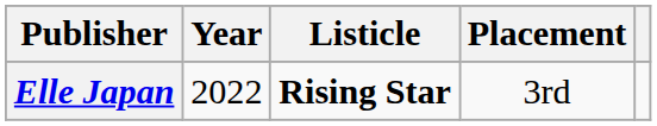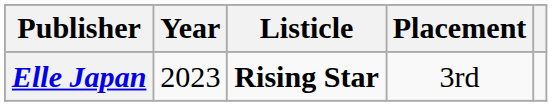 <table class="wikitable plainrowheaders" style="margin-right: 0;">
 <tr>
 <th scope="col">Publisher</th>
 <th scope="col">Year</th>
 <th scope="col">Listicle</th>
 <th scope="col">Placement</th>
 <th scope="col" class="unsortable"></th>
 </tr>
 <tr>
 <th scope="row"><em><a href='#'>Elle Japan</a></em></th>
-<td style="text-align:center;">2022</td>
+<td style="text-align:center;">2023</td>
 <td><strong>Rising Star</strong></td>
 <td style="text-align:center;">3rd</td>
 <td style="text-align:center;"></td>
 </tr>
 </table>
